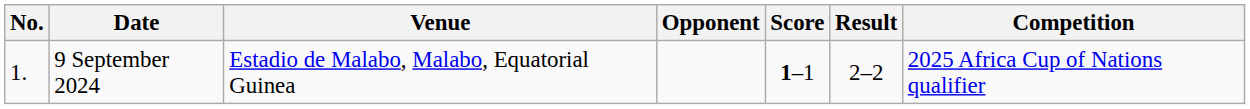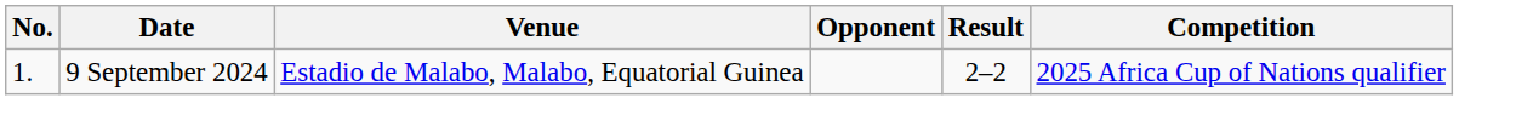 <table class="wikitable" border="1">
 <tr>
 <th>No.</th>
 <th>Date</th>
 <th>Venue</th>
 <th>Opponent</th>
-<th>Score</th>
 <th>Result</th>
 <th>Competition</th>
 </tr>
 <tr>
 <td>1.</td>
 <td>9 September 2024</td>
 <td><a href='#'>Estadio de Malabo</a>, <a href='#'>Malabo</a>, Equatorial Guinea</td>
 <td></td>
-<td align=center><strong>1</strong>–1</td>
 <td align=center>2–2</td>
 <td><a href='#'>2025 Africa Cup of Nations qualifier</a></td>
 </tr>
 </table>
